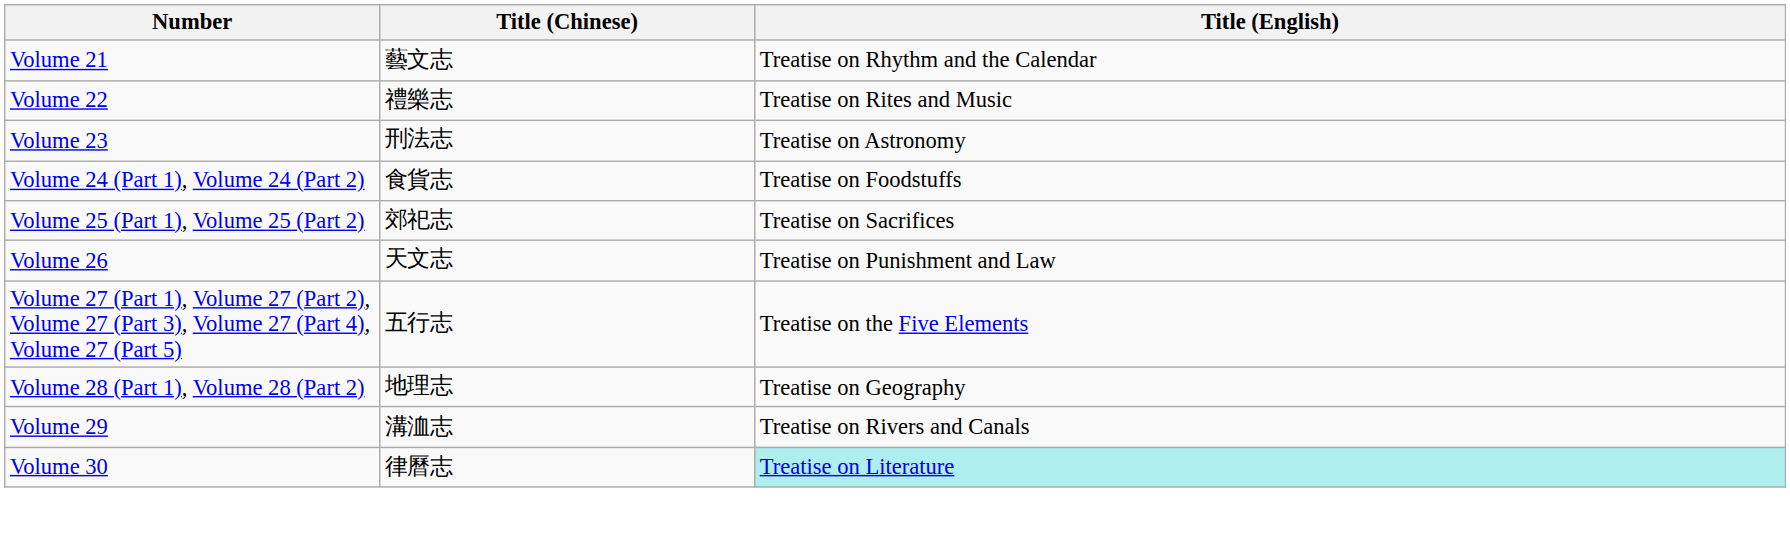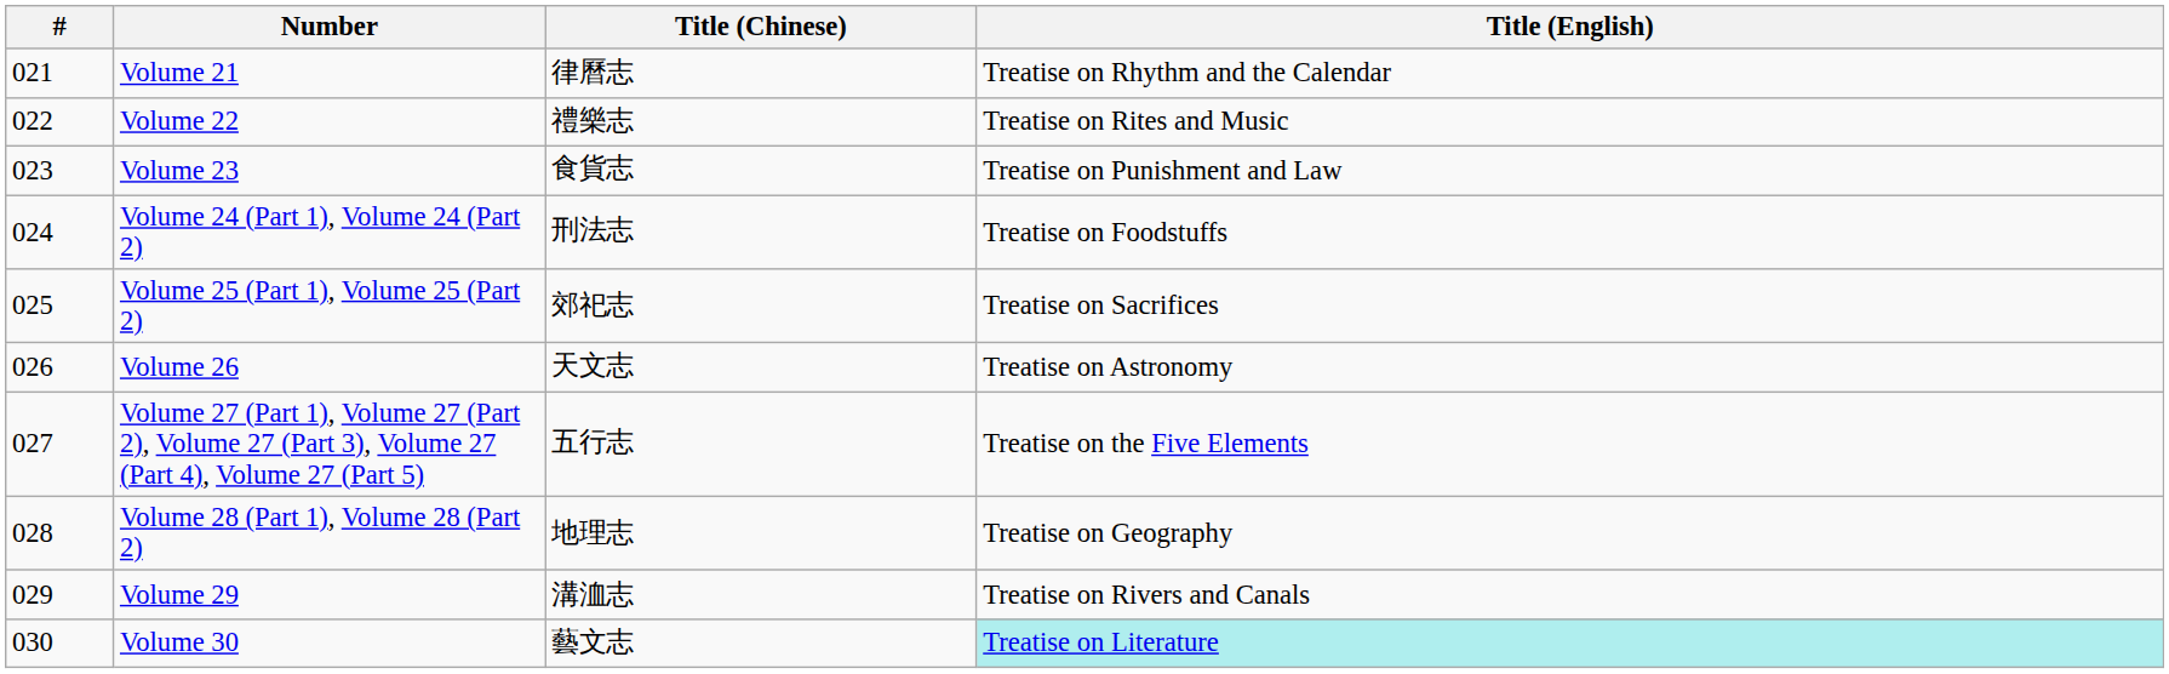 <table class=wikitable width=100%>
 <tr>
+<th width=5%>#</th>
 <th width=20%>Number</th>
 <th width=20%>Title (Chinese)</th>
 <th width=55%>Title (English)</th>
 </tr>
 <tr>
+<td>021</td>
 <td><a href='#'>Volume 21</a></td>
-<td>藝文志</td>
+<td>律曆志</td>
 <td>Treatise on Rhythm and the Calendar</td>
 </tr>
 <tr>
+<td>022</td>
 <td><a href='#'>Volume 22</a></td>
 <td>禮樂志</td>
 <td>Treatise on Rites and Music</td>
 </tr>
 <tr>
+<td>023</td>
 <td><a href='#'>Volume 23</a></td>
-<td>刑法志</td>
-<td>Treatise on Astronomy</td>
+<td>食貨志</td>
+<td>Treatise on Punishment and Law</td>
 </tr>
 <tr>
+<td>024</td>
 <td><a href='#'>Volume 24 (Part 1)</a>, <a href='#'>Volume 24 (Part 2)</a></td>
-<td>食貨志</td>
+<td>刑法志</td>
 <td>Treatise on Foodstuffs</td>
 </tr>
 <tr>
+<td>025</td>
 <td><a href='#'>Volume 25 (Part 1)</a>, <a href='#'>Volume 25 (Part 2)</a></td>
 <td>郊祀志</td>
 <td>Treatise on Sacrifices</td>
 </tr>
 <tr>
+<td>026</td>
 <td><a href='#'>Volume 26</a></td>
 <td>天文志</td>
-<td>Treatise on Punishment and Law</td>
+<td>Treatise on Astronomy</td>
 </tr>
 <tr>
+<td>027</td>
 <td><a href='#'>Volume 27 (Part 1)</a>, <a href='#'>Volume 27 (Part 2)</a>, <a href='#'>Volume 27 (Part 3)</a>, <a href='#'>Volume 27 (Part 4)</a>, <a href='#'>Volume 27 (Part 5)</a></td>
 <td>五行志</td>
 <td>Treatise on the <a href='#'>Five Elements</a></td>
 </tr>
 <tr>
+<td>028</td>
 <td><a href='#'>Volume 28 (Part 1)</a>, <a href='#'>Volume 28 (Part 2)</a></td>
 <td>地理志</td>
 <td>Treatise on Geography</td>
 </tr>
 <tr>
+<td>029</td>
 <td><a href='#'>Volume 29</a></td>
 <td>溝洫志</td>
 <td>Treatise on Rivers and Canals</td>
 </tr>
 <tr>
+<td>030</td>
 <td><a href='#'>Volume 30</a></td>
-<td>律曆志</td>
+<td>藝文志</td>
 <td style="background: paleturquoise;"><a href='#'>Treatise on Literature</a></td>
 </tr>
 </table>
